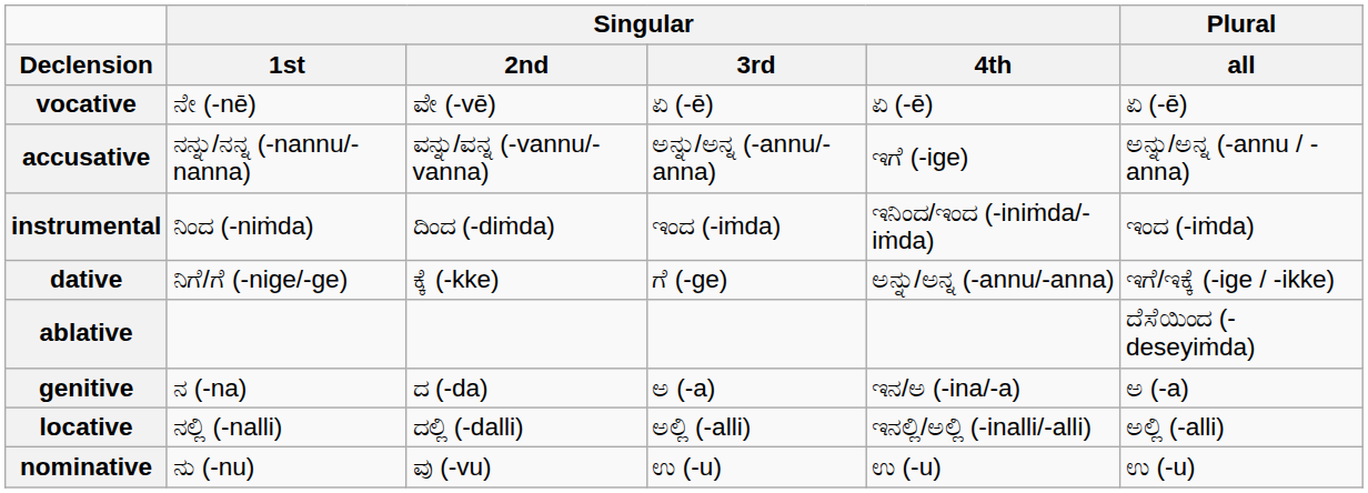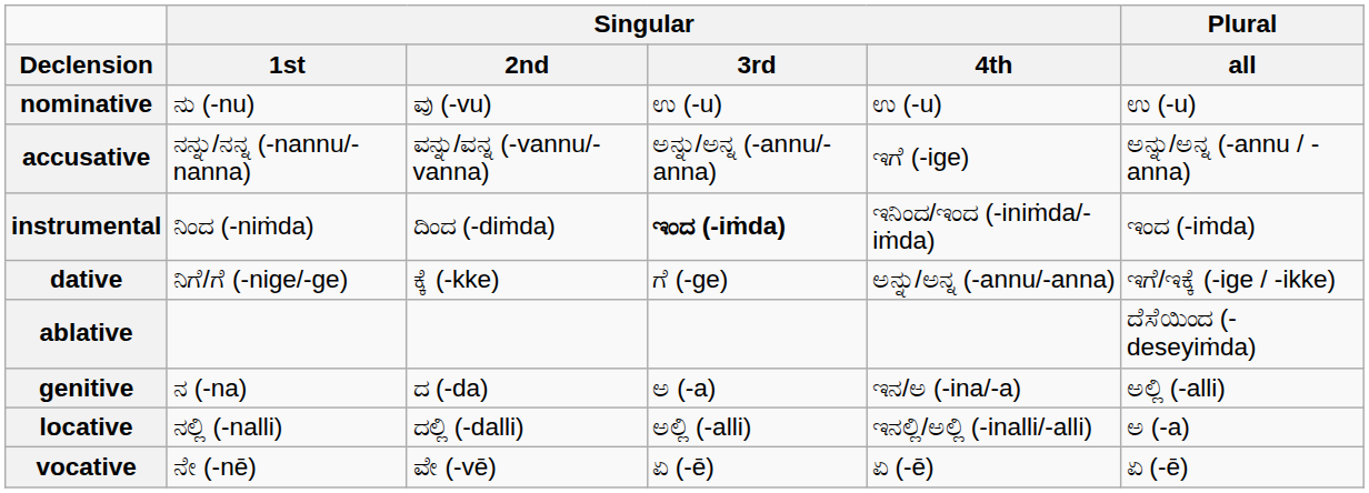 <table class="wikitable">
 <tr>
 <td></td>
 <th colspan="4">Singular</th>
 <th><strong>Plural</strong></th>
 </tr>
 <tr>
 <th>Declension</th>
 <th><strong>1st</strong></th>
 <th>2nd</th>
 <th>3rd</th>
 <th>4th</th>
 <th>all</th>
 </tr>
 <tr>
-<th>vocative</th>
-<td>ನೇ (-nē)</td>
-<td>ವೇ (-vē)</td>
-<td>ಏ (-ē)</td>
-<td>ಏ (-ē)</td>
-<td>ಏ (-ē)</td>
+<th>nominative</th>
+<td>ನು (-nu)</td>
+<td>ವು (-vu)</td>
+<td>ಉ (-u)</td>
+<td>ಉ (-u)</td>
+<td>ಉ (-u)</td>
 </tr>
 <tr>
 <th>accusative</th>
 <td>ನನ್ನು/ನನ್ನ (-nannu/-nanna)</td>
 <td>ವನ್ನು/ವನ್ನ (-vannu/-vanna)</td>
 <td>ಅನ್ನು/ಅನ್ನ (-annu/-anna)</td>
 <td>ಇಗೆ (-ige)</td>
 <td>ಅನ್ನು/ಅನ್ನ (-annu / -anna)</td>
 </tr>
 <tr>
 <th>instrumental</th>
 <td>ನಿಂದ (-niṁda)</td>
 <td>ದಿಂದ (-diṁda)</td>
-<td>ಇಂದ (-iṁda)</td>
+<td><strong>ಇಂದ (-iṁda)</strong></td>
 <td>ಇನಿಂದ/ಇಂದ (-iniṁda/-iṁda)</td>
 <td>ಇಂದ (-iṁda)</td>
 </tr>
 <tr>
 <th>dative</th>
 <td>ನಿಗೆ/ಗೆ (-nige/-ge)</td>
 <td>ಕ್ಕೆ (-kke)</td>
 <td>ಗೆ (-ge)</td>
 <td>ಅನ್ನು/ಅನ್ನ (-annu/-anna)</td>
 <td>ಇಗೆ/ಇಕ್ಕೆ (-ige / -ikke)</td>
 </tr>
 <tr>
 <th>ablative</th>
 <td></td>
 <td></td>
 <td></td>
 <td></td>
 <td>ದೆಸೆಯಿಂದ (-deseyiṁda)</td>
 </tr>
 <tr>
 <th>genitive</th>
 <td>ನ (-na)</td>
 <td>ದ (-da)</td>
 <td>ಅ (-a)</td>
 <td>ಇನ/ಅ (-ina/-a)</td>
-<td>ಅ (-a)</td>
+<td>ಅಲ್ಲಿ (-alli)</td>
 </tr>
 <tr>
 <th>locative</th>
 <td>ನಲ್ಲಿ  (-nalli)</td>
 <td>ದಲ್ಲಿ (-dalli)</td>
 <td>ಅಲ್ಲಿ (-alli)</td>
 <td>ಇನಲ್ಲಿ/ಅಲ್ಲಿ (-inalli/-alli)</td>
-<td>ಅಲ್ಲಿ (-alli)</td>
+<td>ಅ (-a)</td>
 </tr>
 <tr>
-<th>nominative</th>
-<td>ನು (-nu)</td>
-<td>ವು (-vu)</td>
-<td>ಉ (-u)</td>
-<td>ಉ (-u)</td>
-<td>ಉ (-u)</td>
+<th>vocative</th>
+<td>ನೇ (-nē)</td>
+<td>ವೇ (-vē)</td>
+<td>ಏ (-ē)</td>
+<td>ಏ (-ē)</td>
+<td>ಏ (-ē)</td>
 </tr>
 </table>
